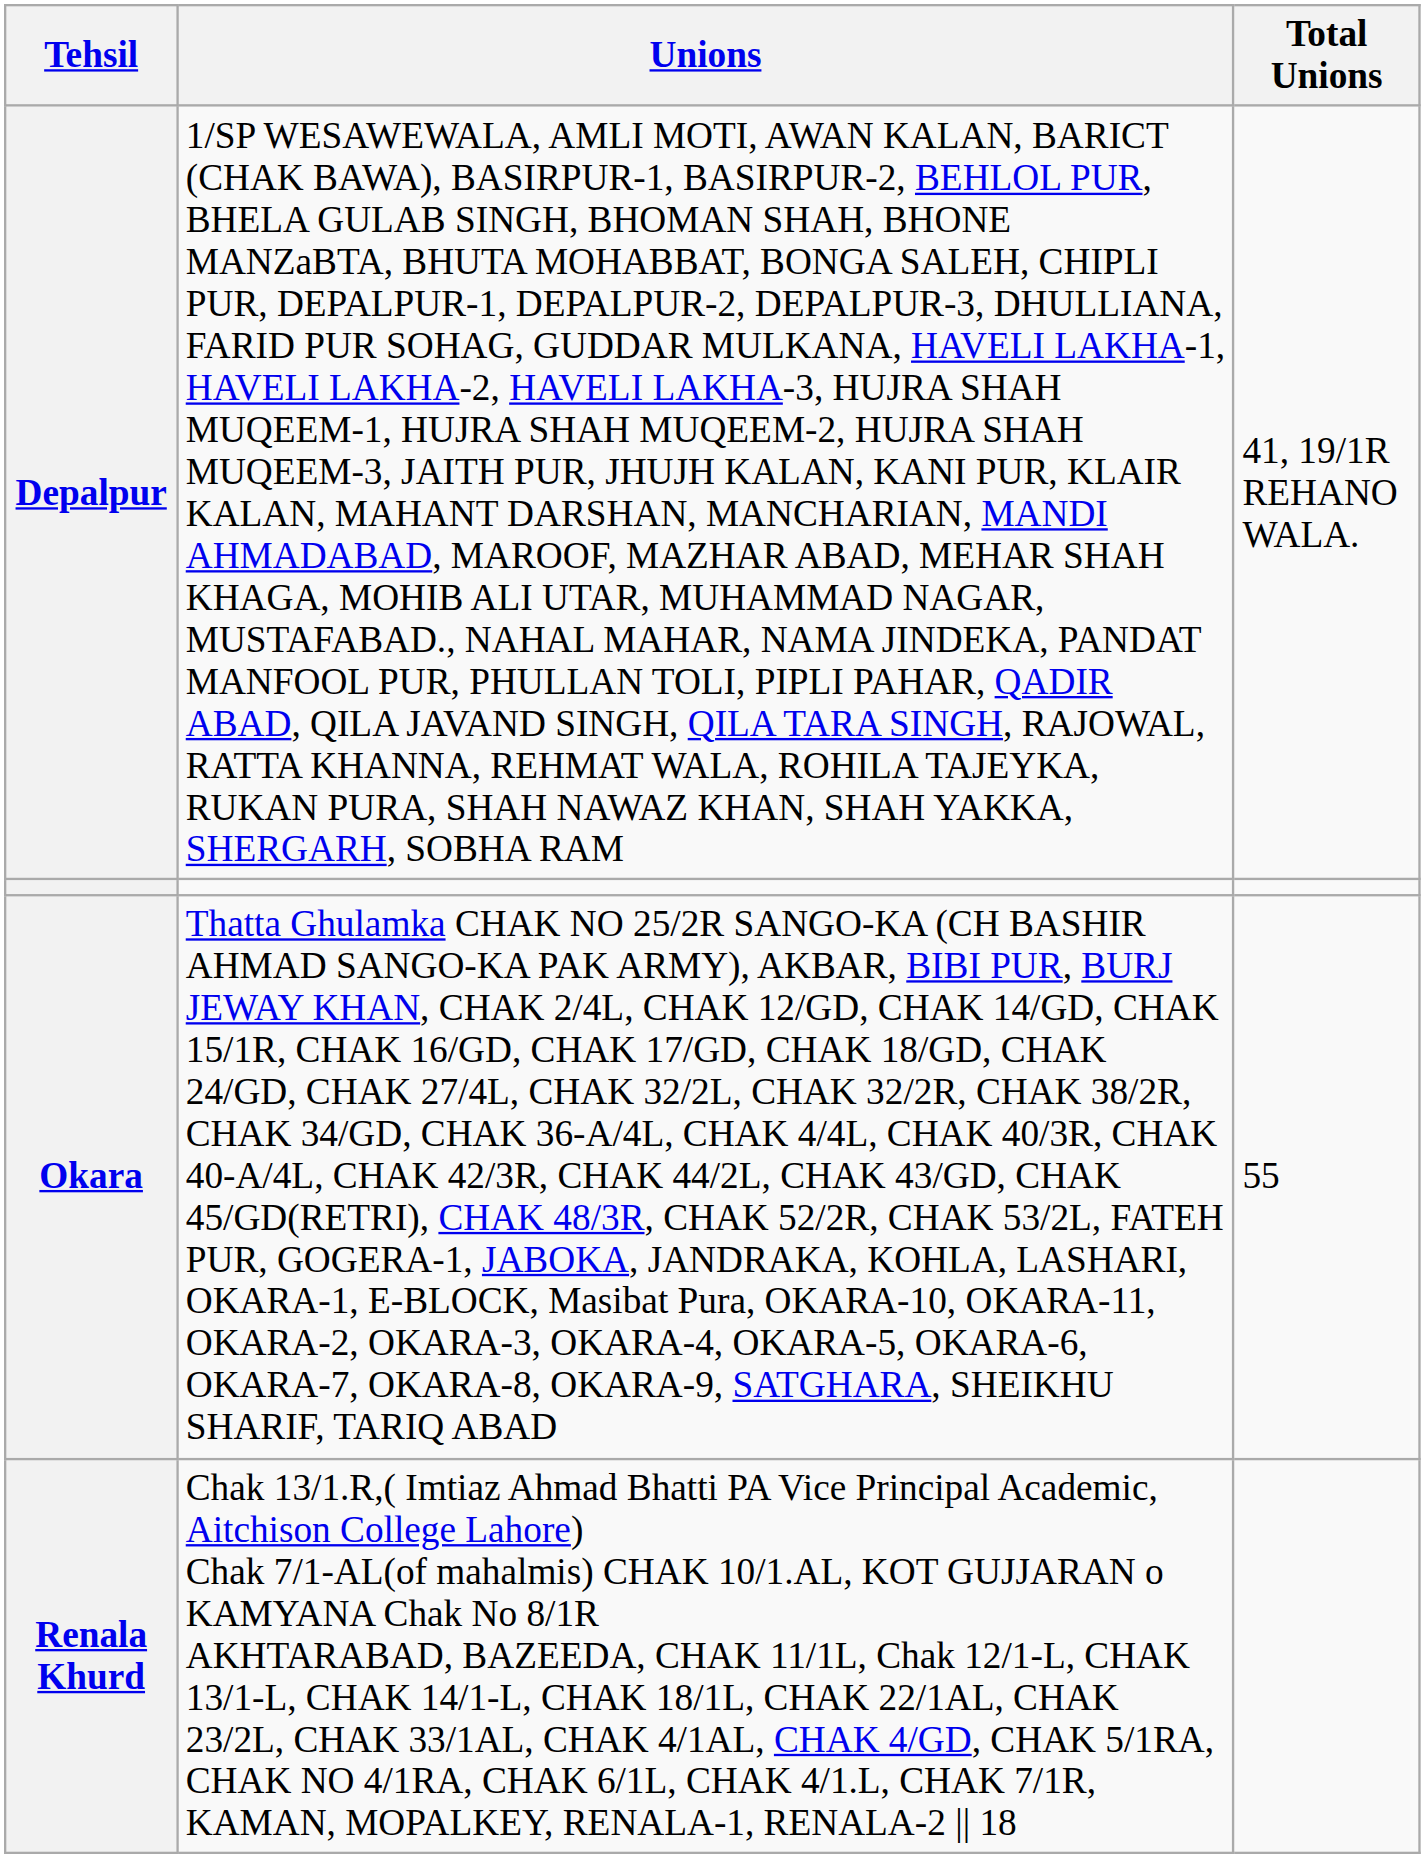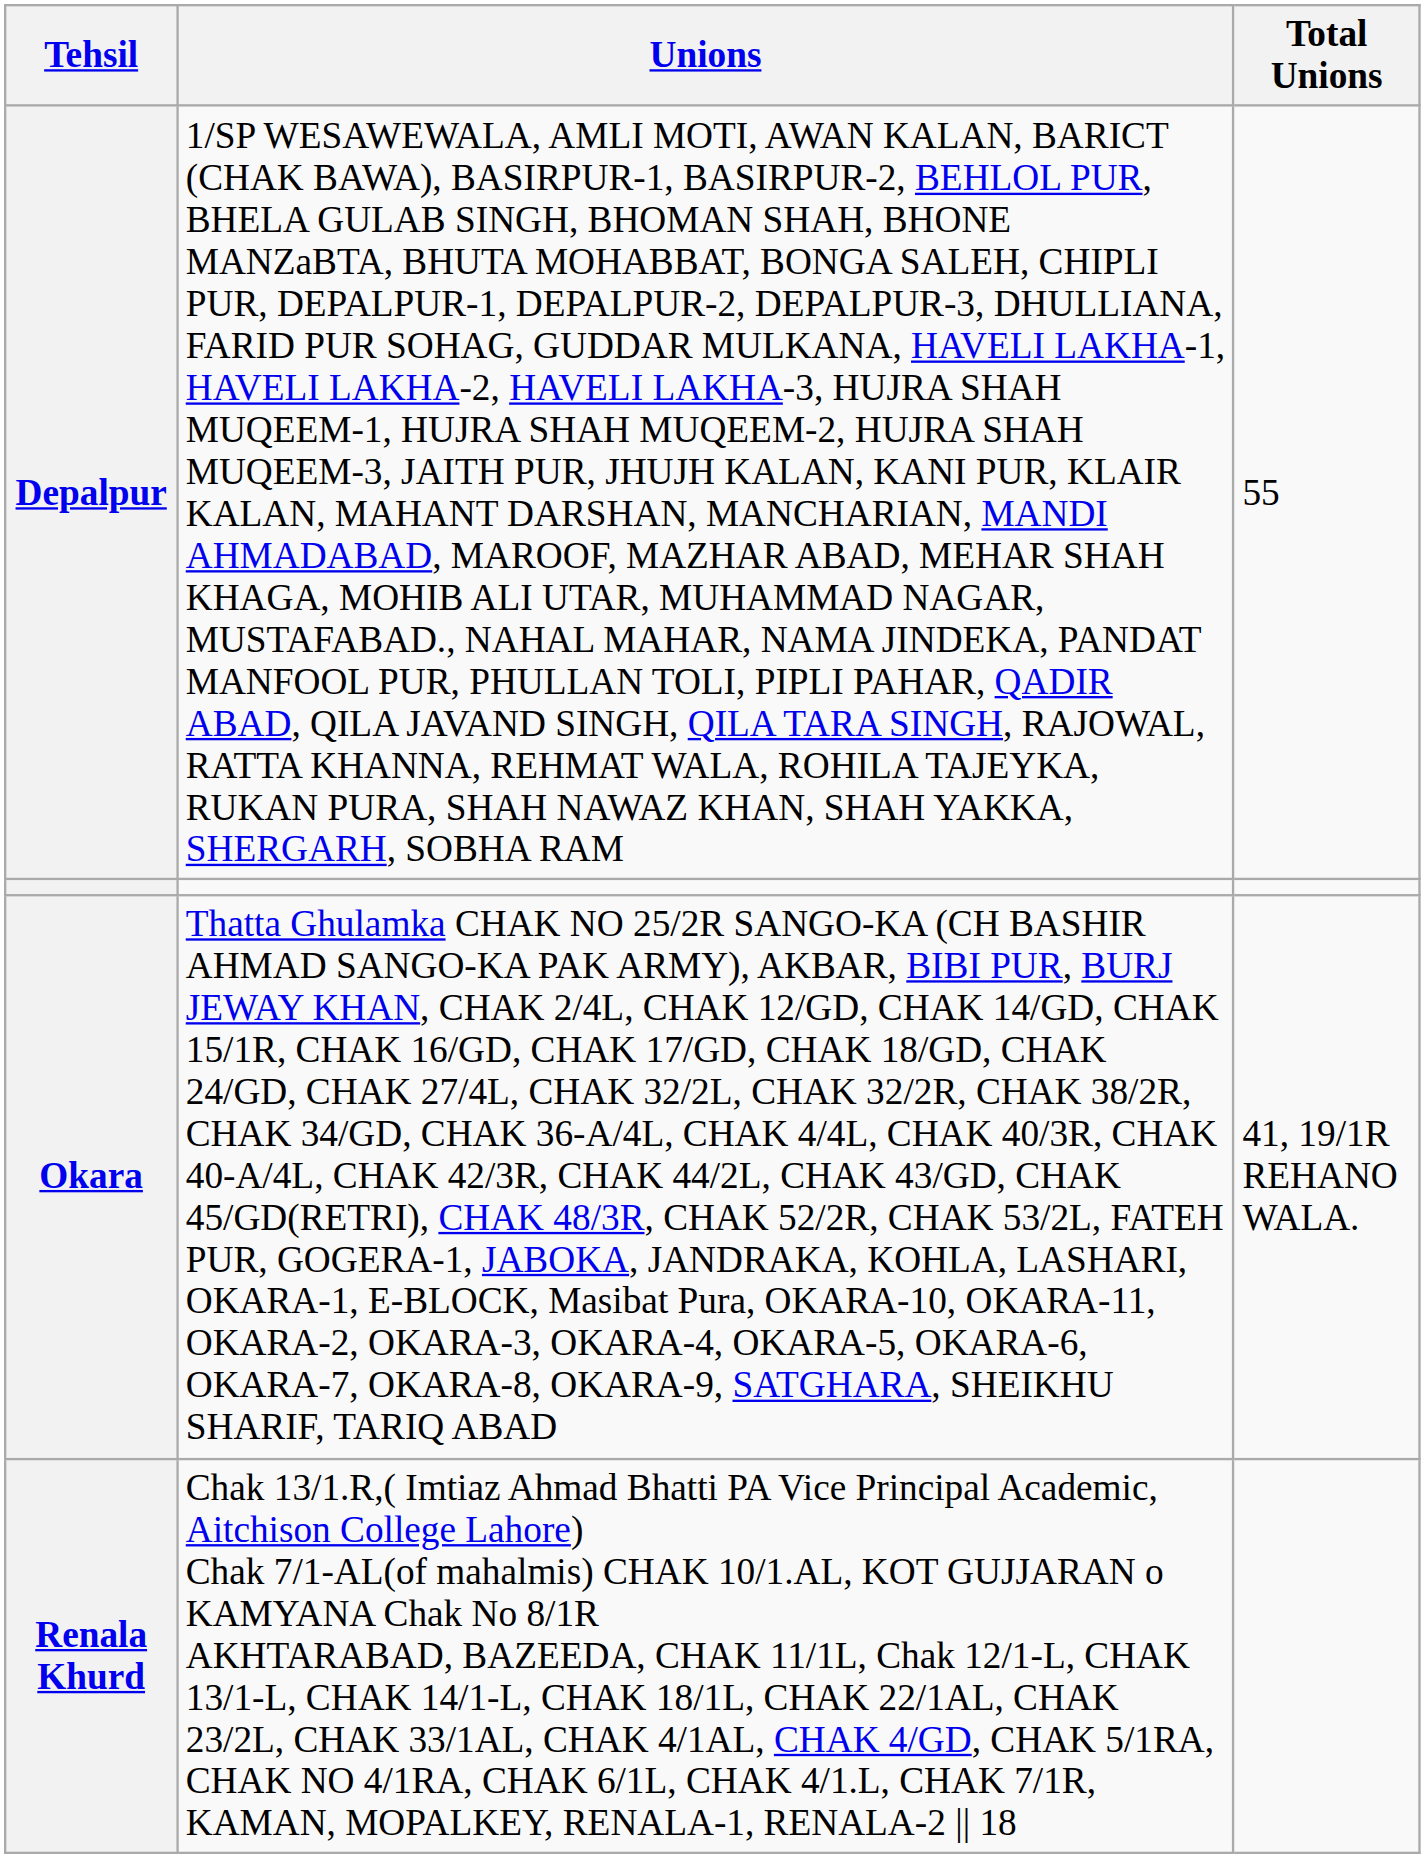 <table class="wikitable">
 <tr>
 <th><a href='#'>Tehsil</a></th>
 <th><a href='#'>Unions</a></th>
 <th>Total Unions</th>
 </tr>
 <tr>
 <th><a href='#'>Depalpur</a></th>
 <td>1/SP WESAWEWALA, AMLI MOTI, AWAN KALAN, BARICT (CHAK BAWA), BASIRPUR-1, BASIRPUR-2, <a href='#'>BEHLOL PUR</a>, BHELA GULAB SINGH, BHOMAN SHAH, BHONE MANZaBTA, BHUTA MOHABBAT, BONGA SALEH, CHIPLI PUR, DEPALPUR-1, DEPALPUR-2, DEPALPUR-3, DHULLIANA, FARID PUR SOHAG, GUDDAR MULKANA, <a href='#'>HAVELI LAKHA</a>-1, <a href='#'>HAVELI LAKHA</a>-2, <a href='#'>HAVELI LAKHA</a>-3, HUJRA SHAH MUQEEM-1, HUJRA SHAH MUQEEM-2, HUJRA SHAH MUQEEM-3, JAITH PUR, JHUJH KALAN, KANI PUR, KLAIR KALAN, MAHANT DARSHAN, MANCHARIAN, <a href='#'>MANDI AHMADABAD</a>, MAROOF, MAZHAR ABAD, MEHAR SHAH KHAGA, MOHIB ALI UTAR, MUHAMMAD NAGAR, MUSTAFABAD., NAHAL MAHAR, NAMA JINDEKA, PANDAT MANFOOL PUR, PHULLAN TOLI, PIPLI PAHAR, <a href='#'>QADIR ABAD</a>, QILA JAVAND SINGH, <a href='#'>QILA TARA SINGH</a>, RAJOWAL, RATTA KHANNA, REHMAT WALA, ROHILA TAJEYKA, RUKAN PURA, SHAH NAWAZ KHAN, SHAH YAKKA, <a href='#'>SHERGARH</a>, SOBHA RAM</td>
-<td>41, 19/1R REHANO WALA.</td>
+<td>55</td>
 </tr>
 <tr>
 <th></th>
 <td></td>
 <td></td>
 </tr>
 <tr>
 <th><a href='#'>Okara</a></th>
 <td><a href='#'>Thatta Ghulamka</a> CHAK NO 25/2R SANGO-KA (CH BASHIR AHMAD SANGO-KA PAK ARMY), AKBAR, <a href='#'>BIBI PUR</a>, <a href='#'>BURJ JEWAY KHAN</a>, CHAK 2/4L, CHAK 12/GD, CHAK 14/GD, CHAK 15/1R, CHAK 16/GD, CHAK 17/GD, CHAK 18/GD, CHAK 24/GD, CHAK 27/4L, CHAK 32/2L, CHAK 32/2R, CHAK 38/2R, CHAK 34/GD, CHAK 36-A/4L, CHAK 4/4L, CHAK 40/3R, CHAK 40-A/4L, CHAK 42/3R, CHAK 44/2L, CHAK 43/GD, CHAK 45/GD(RETRI), <a href='#'>CHAK 48/3R</a>, CHAK 52/2R, CHAK 53/2L, FATEH PUR, GOGERA-1, <a href='#'>JABOKA</a>, JANDRAKA, KOHLA, LASHARI, OKARA-1, E-BLOCK, Masibat Pura, OKARA-10, OKARA-11, OKARA-2, OKARA-3, OKARA-4, OKARA-5, OKARA-6, OKARA-7, OKARA-8, OKARA-9, <a href='#'>SATGHARA</a>, SHEIKHU SHARIF, TARIQ ABAD</td>
-<td>55</td>
+<td>41, 19/1R REHANO WALA.</td>
 </tr>
 <tr>
 <th><a href='#'>Renala Khurd</a></th>
 <td>Chak 13/1.R,( Imtiaz Ahmad Bhatti PA Vice Principal Academic, <a href='#'>Aitchison College Lahore</a>)<br>Chak 7/1-AL(of mahalmis) CHAK 10/1.AL, KOT GUJJARAN o KAMYANA Chak No 8/1R<br>AKHTARABAD, BAZEEDA, CHAK 11/1L, Chak 12/1-L, CHAK 13/1-L, CHAK 14/1-L, CHAK 18/1L, CHAK 22/1AL, CHAK 23/2L, CHAK 33/1AL, CHAK 4/1AL, <a href='#'>CHAK 4/GD</a>, CHAK 5/1RA, CHAK NO 4/1RA, CHAK 6/1L, CHAK 4/1.L, CHAK 7/1R, KAMAN, MOPALKEY, RENALA-1, RENALA-2 || 18</td>
 </tr>
 </table>
